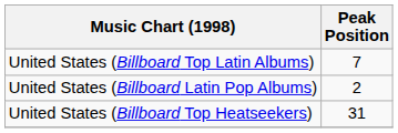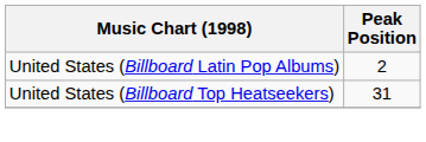 <table class="wikitable sortable">
 <tr>
 <th>Music Chart (1998)</th>
 <th>Peak<br>Position</th>
-</tr>
-<tr>
-<td>United States (<a href='#'><em>Billboard</em> Top Latin Albums</a>)</td>
-<td align="center">7</td>
 </tr>
 <tr>
 <td>United States (<a href='#'><em>Billboard</em> Latin Pop Albums</a>)</td>
 <td align="center">2</td>
 </tr>
 <tr>
 <td>United States (<a href='#'><em>Billboard</em> Top Heatseekers</a>)</td>
 <td align="center">31</td>
 </tr>
 <tr>
 </tr>
 </table>
